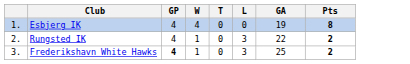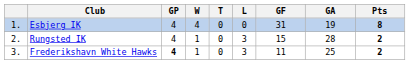 <table class="wikitable">
 <tr>
 <th width="30"></th>
 <th width="200">Club</th>
 <th width="30">GP</th>
 <th width="30">W</th>
 <th width="30">T</th>
 <th width="30">L</th>
+<th width="70">GF</th>
 <th width="70">GA</th>
 <th width="70">Pts</th>
 </tr>
 <tr bgcolor="#BCD2EE" align="center">
 <td>1.</td>
 <td align="left"><a href='#'>Esbjerg IK</a></td>
 <td>4</td>
 <td>4</td>
 <td>0</td>
 <td>0</td>
+<td>31</td>
 <td>19</td>
 <td><strong>8</strong></td>
 </tr>
 <tr bgcolor="#FFFFFF" align="center">
 <td>2.</td>
 <td align="left"><a href='#'>Rungsted IK</a></td>
 <td>4</td>
 <td>1</td>
 <td>0</td>
 <td>3</td>
-<td>22</td>
+<td>15</td>
+<td>28</td>
 <td><strong>2</strong></td>
 </tr>
 <tr bgcolor="#FFFFFF" align="center">
 <td>3.</td>
 <td align="left"><a href='#'>Frederikshavn White Hawks</a></td>
 <td><strong>4</strong></td>
 <td>1</td>
 <td>0</td>
 <td>3</td>
+<td>11</td>
 <td>25</td>
 <td><strong>2</strong></td>
 </tr>
 </table>
